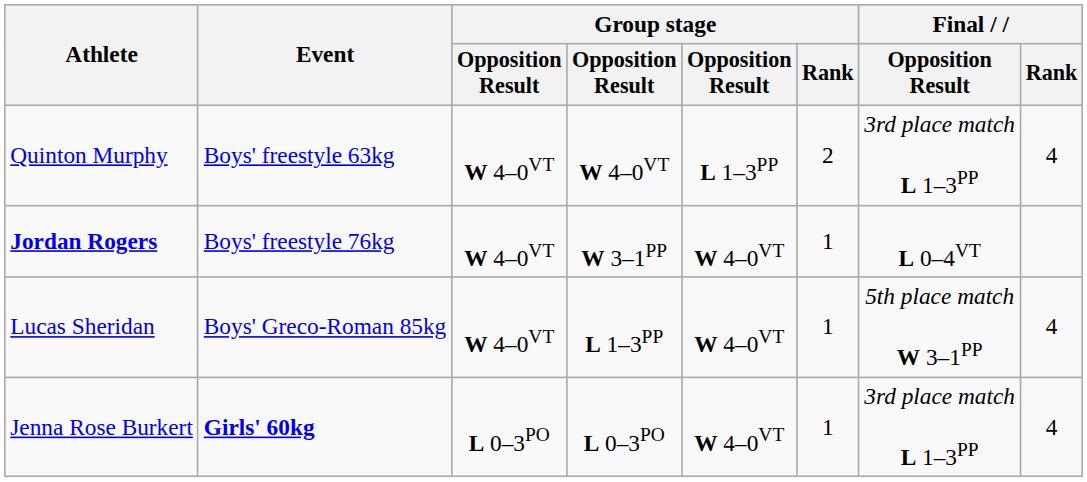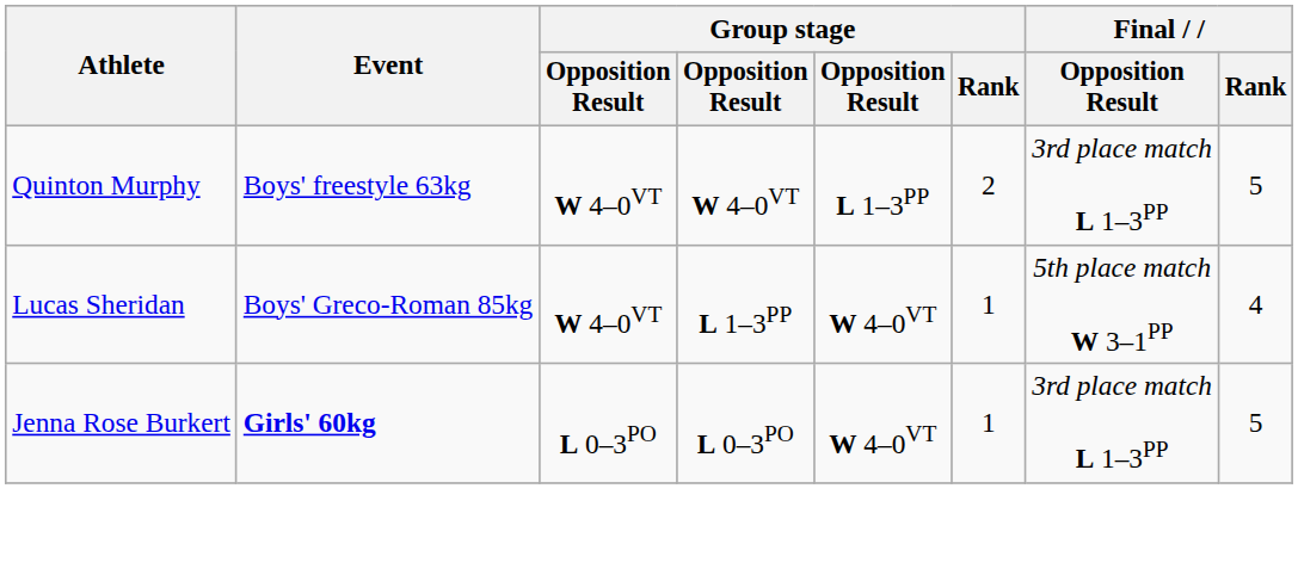 <table class=wikitable style=text-align:center;font-size:90%>
 <tr>
 <th rowspan=2>Athlete</th>
 <th rowspan=2>Event</th>
 <th colspan=4>Group stage</th>
 <th colspan=2>Final /  / </th>
 </tr>
 <tr style=font-size:95%>
 <th>Opposition<br>Result</th>
 <th>Opposition<br>Result</th>
 <th>Opposition<br>Result</th>
 <th>Rank</th>
 <th>Opposition<br>Result</th>
 <th>Rank</th>
 </tr>
 <tr>
 <td align=left><a href='#'>Quinton Murphy</a></td>
 <td align=left><a href='#'>Boys' freestyle 63kg</a></td>
 <td><br><strong>W</strong> 4–0<sup>VT</sup></td>
 <td><br><strong>W</strong> 4–0<sup>VT</sup></td>
 <td><br><strong>L</strong> 1–3<sup>PP</sup></td>
 <td>2</td>
 <td><em>3rd place match</em><br><br><strong>L</strong> 1–3<sup>PP</sup></td>
-<td>4</td>
-</tr>
-<tr>
-<td align=left><strong><a href='#'>Jordan Rogers</a></strong></td>
-<td align=left><a href='#'>Boys' freestyle 76kg</a></td>
-<td><br><strong>W</strong> 4–0<sup>VT</sup></td>
-<td><br><strong>W</strong> 3–1<sup>PP</sup></td>
-<td><br><strong>W</strong> 4–0<sup>VT</sup></td>
-<td>1</td>
-<td><br><strong>L</strong> 0–4<sup>VT</sup></td>
-<td></td>
+<td>5</td>
 </tr>
 <tr>
 <td align=left><a href='#'>Lucas Sheridan</a></td>
 <td align=left><a href='#'>Boys' Greco-Roman 85kg</a></td>
 <td><br><strong>W</strong> 4–0<sup>VT</sup></td>
 <td><br><strong>L</strong> 1–3<sup>PP</sup></td>
 <td><br><strong>W</strong> 4–0<sup>VT</sup></td>
 <td>1</td>
 <td><em>5th place match</em><br><br><strong>W</strong> 3–1<sup>PP</sup></td>
 <td>4</td>
 </tr>
 <tr>
 <td align=left><a href='#'>Jenna Rose Burkert</a></td>
 <td align=left><strong><a href='#'>Girls' 60kg</a></strong></td>
 <td><br><strong>L</strong> 0–3<sup>PO</sup></td>
 <td><br><strong>L</strong> 0–3<sup>PO</sup></td>
 <td><br><strong>W</strong> 4–0<sup>VT</sup></td>
 <td>1</td>
 <td><em>3rd place match</em><br><br><strong>L</strong> 1–3<sup>PP</sup></td>
-<td>4</td>
+<td>5</td>
 </tr>
 </table>
